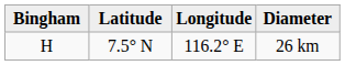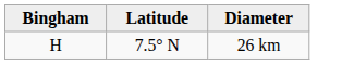 <table class="wikitable">
 <tr>
 <th width="25%" style="background:#eeeeee;">Bingham</th>
 <th width="25%" style="background:#eeeeee;">Latitude</th>
-<th width="25%" style="background:#eeeeee;">Longitude</th>
 <th width="25%" style="background:#eeeeee;">Diameter</th>
 </tr>
 <tr>
 <td align="center">H</td>
 <td align="center">7.5° N</td>
-<td align="center">116.2° E</td>
 <td align="center">26 km</td>
 </tr>
 </table>
